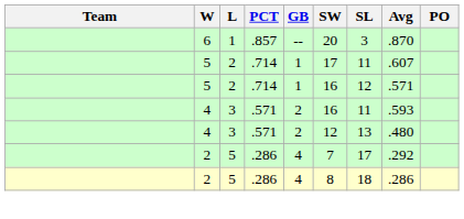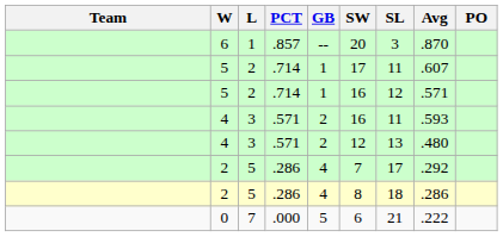 <table class=wikitable style="text-align:center;">
 <tr>
 <th width=200px>Team</th>
 <th width=20px>W</th>
 <th width=20px>L</th>
 <th width=35px><a href='#'>PCT</a></th>
 <th width=25px><a href='#'>GB</a></th>
 <th width=30px>SW</th>
 <th width=30px>SL</th>
 <th width=35px>Avg</th>
 <th width=35px>PO</th>
 </tr>
 <tr bgcolor="#CCFFCC">
 <td align=left></td>
 <td>6</td>
 <td>1</td>
 <td>.857</td>
 <td>--</td>
 <td>20</td>
 <td>3</td>
 <td>.870</td>
 <td></td>
 </tr>
 <tr bgcolor="#CCFFCC">
 <td align=left></td>
 <td>5</td>
 <td>2</td>
 <td>.714</td>
 <td>1</td>
 <td>17</td>
 <td>11</td>
 <td>.607</td>
 <td></td>
 </tr>
 <tr bgcolor="#CCFFCC">
 <td align=left></td>
 <td>5</td>
 <td>2</td>
 <td>.714</td>
 <td>1</td>
 <td>16</td>
 <td>12</td>
 <td>.571</td>
 <td></td>
 </tr>
 <tr bgcolor="#CCFFCC">
 <td align=left></td>
 <td>4</td>
 <td>3</td>
 <td>.571</td>
 <td>2</td>
 <td>16</td>
 <td>11</td>
 <td>.593</td>
 <td></td>
 </tr>
 <tr bgcolor="#CCFFCC">
 <td align=left></td>
 <td>4</td>
 <td>3</td>
 <td>.571</td>
 <td>2</td>
 <td>12</td>
 <td>13</td>
 <td>.480</td>
 <td></td>
 </tr>
 <tr bgcolor="#CCFFCC">
 <td align=left></td>
 <td>2</td>
 <td>5</td>
 <td>.286</td>
 <td>4</td>
 <td>7</td>
 <td>17</td>
 <td>.292</td>
 <td></td>
 </tr>
 <tr bgcolor="#FFFFCC">
 <td align=left></td>
 <td>2</td>
 <td>5</td>
 <td>.286</td>
 <td>4</td>
 <td>8</td>
 <td>18</td>
 <td>.286</td>
 <td></td>
 </tr>
+<tr bgcolor=>
+<td align=left></td>
+<td>0</td>
+<td>7</td>
+<td>.000</td>
+<td>5</td>
+<td>6</td>
+<td>21</td>
+<td>.222</td>
+<td></td>
+</tr>
 </table>
